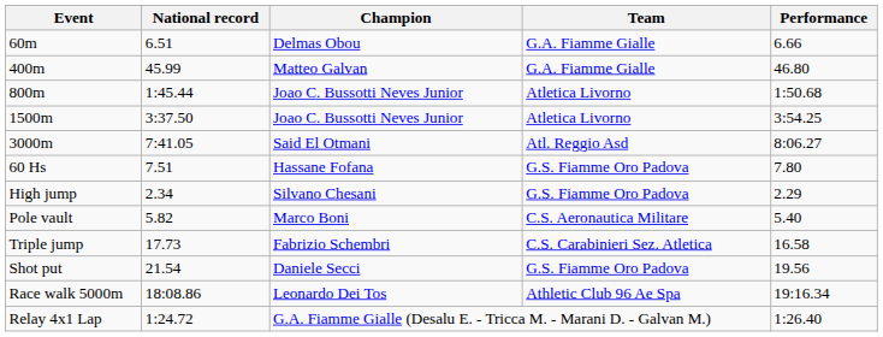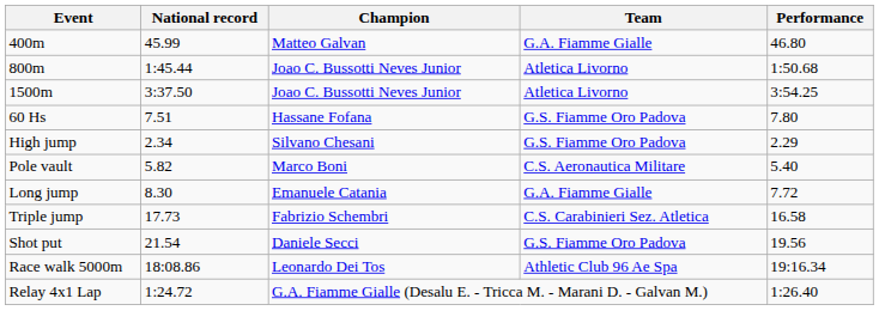 <table class="wikitable" width=70% style="font-size:100%; text-align:left;">
 <tr>
 <th>Event</th>
 <th>National record</th>
 <th>Champion</th>
 <th>Team</th>
 <th>Performance</th>
-</tr>
-<tr>
-<td>60m</td>
-<td>6.51</td>
-<td><a href='#'>Delmas Obou</a></td>
-<td><a href='#'>G.A. Fiamme Gialle</a></td>
-<td>6.66</td>
 </tr>
 <tr>
 <td>400m</td>
 <td>45.99</td>
 <td><a href='#'>Matteo Galvan</a></td>
 <td><a href='#'>G.A. Fiamme Gialle</a></td>
 <td>46.80</td>
 </tr>
 <tr>
 <td>800m</td>
 <td>1:45.44</td>
 <td><a href='#'>Joao C. Bussotti Neves Junior</a></td>
 <td><a href='#'>Atletica Livorno</a></td>
 <td>1:50.68</td>
 </tr>
 <tr>
 <td>1500m</td>
 <td>3:37.50</td>
 <td><a href='#'>Joao C. Bussotti Neves Junior</a></td>
 <td><a href='#'>Atletica Livorno</a></td>
 <td>3:54.25</td>
 </tr>
 <tr>
-<td>3000m</td>
-<td>7:41.05</td>
-<td><a href='#'>Said El Otmani</a></td>
-<td><a href='#'>Atl. Reggio Asd</a></td>
-<td>8:06.27</td>
-</tr>
-<tr>
 <td>60 Hs</td>
 <td>7.51</td>
 <td><a href='#'>Hassane Fofana</a></td>
 <td><a href='#'>G.S. Fiamme Oro Padova</a></td>
 <td>7.80</td>
 </tr>
 <tr>
 <td>High jump</td>
 <td>2.34</td>
 <td><a href='#'>Silvano Chesani</a></td>
 <td><a href='#'>G.S. Fiamme Oro Padova</a></td>
 <td>2.29</td>
 </tr>
 <tr>
 <td>Pole vault</td>
 <td>5.82</td>
 <td><a href='#'>Marco Boni</a></td>
 <td><a href='#'>C.S. Aeronautica Militare</a></td>
 <td>5.40</td>
+</tr>
+<tr>
+<td>Long jump</td>
+<td>8.30</td>
+<td><a href='#'>Emanuele Catania</a></td>
+<td><a href='#'>G.A. Fiamme Gialle</a></td>
+<td>7.72</td>
 </tr>
 <tr>
 <td>Triple jump</td>
 <td>17.73</td>
 <td><a href='#'>Fabrizio Schembri</a></td>
 <td><a href='#'>C.S. Carabinieri Sez. Atletica</a></td>
 <td>16.58</td>
 </tr>
 <tr>
 <td>Shot put</td>
 <td>21.54</td>
 <td><a href='#'>Daniele Secci</a></td>
 <td><a href='#'>G.S. Fiamme Oro Padova</a></td>
 <td>19.56</td>
 </tr>
 <tr>
 <td>Race walk 5000m</td>
 <td>18:08.86</td>
 <td><a href='#'>Leonardo Dei Tos</a></td>
 <td><a href='#'>Athletic Club 96 Ae Spa</a></td>
 <td>19:16.34</td>
 </tr>
 <tr>
 <td>Relay 4x1 Lap</td>
 <td>1:24.72</td>
 <td colspan=2><a href='#'>G.A. Fiamme Gialle</a> (Desalu E. - Tricca M. - Marani D. - Galvan M.)</td>
 <td>1:26.40</td>
 </tr>
 </table>
